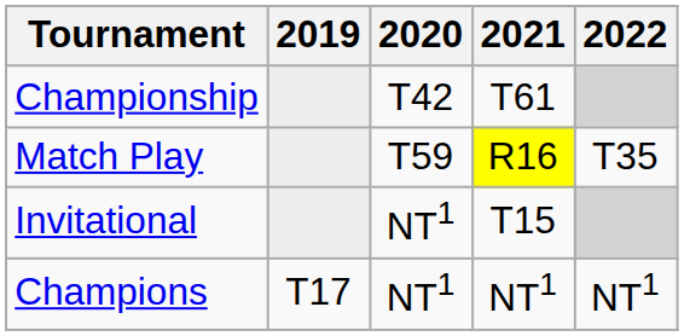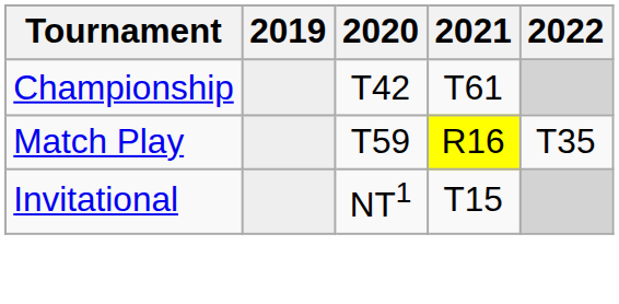 <table class="wikitable" style="text-align:center;">
 <tr>
 <th>Tournament</th>
 <th>2019</th>
 <th>2020</th>
 <th>2021</th>
 <th>2022</th>
 </tr>
 <tr>
 <td align="left"><a href='#'>Championship</a></td>
 <td style="background:#eeeeee;"></td>
 <td>T42</td>
 <td>T61</td>
 <td colspan=1 style="background:#D3D3D3;"></td>
 </tr>
 <tr>
 <td align="left"><a href='#'>Match Play</a></td>
 <td style="background:#eeeeee;"></td>
 <td>T59</td>
 <td style="background:yellow;">R16</td>
 <td>T35</td>
 </tr>
 <tr>
 <td align="left"><a href='#'>Invitational</a></td>
 <td style="background:#eeeeee;"></td>
 <td>NT<sup>1</sup></td>
 <td>T15</td>
 <td colspan=1 style="background:#D3D3D3;"></td>
 </tr>
-<tr>
-<td align="left"><a href='#'>Champions</a></td>
-<td>T17</td>
-<td>NT<sup>1</sup></td>
-<td>NT<sup>1</sup></td>
-<td>NT<sup>1</sup></td>
-</tr>
 </table>
